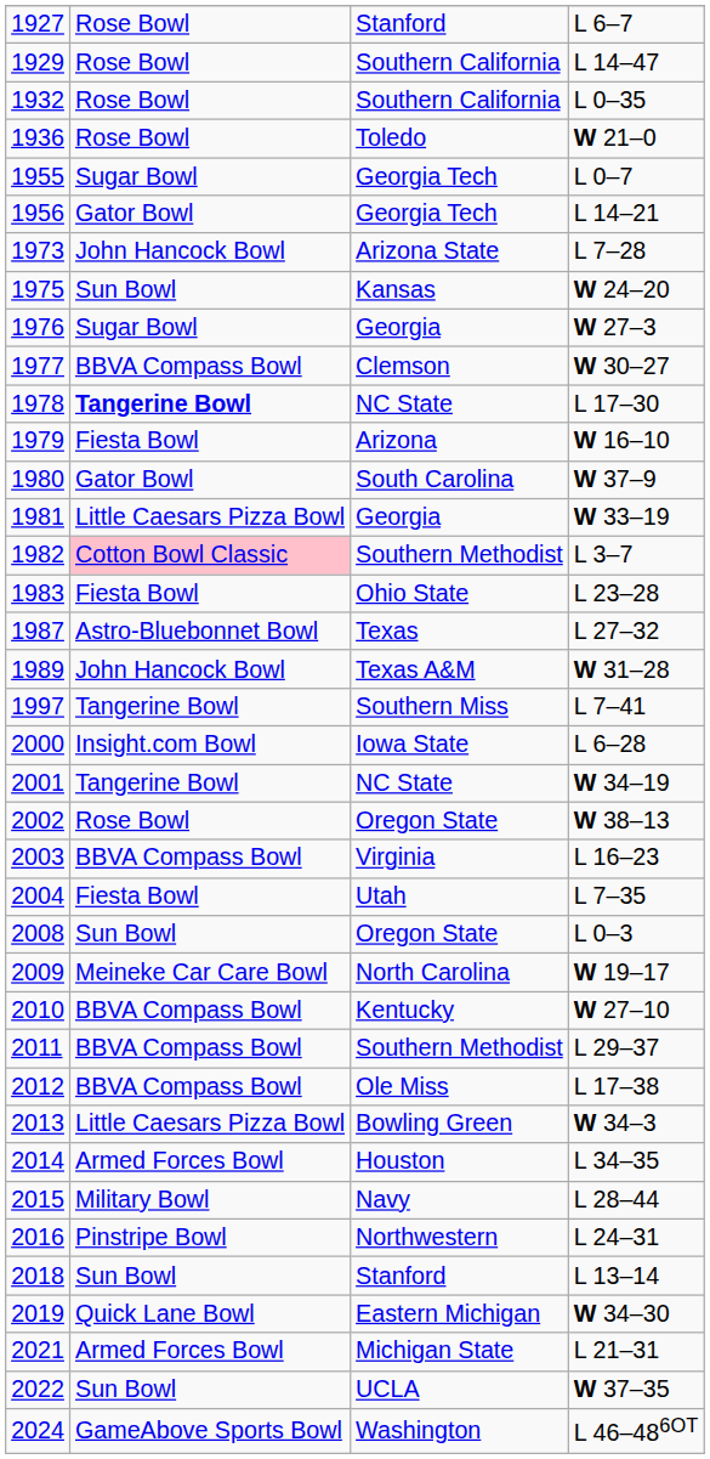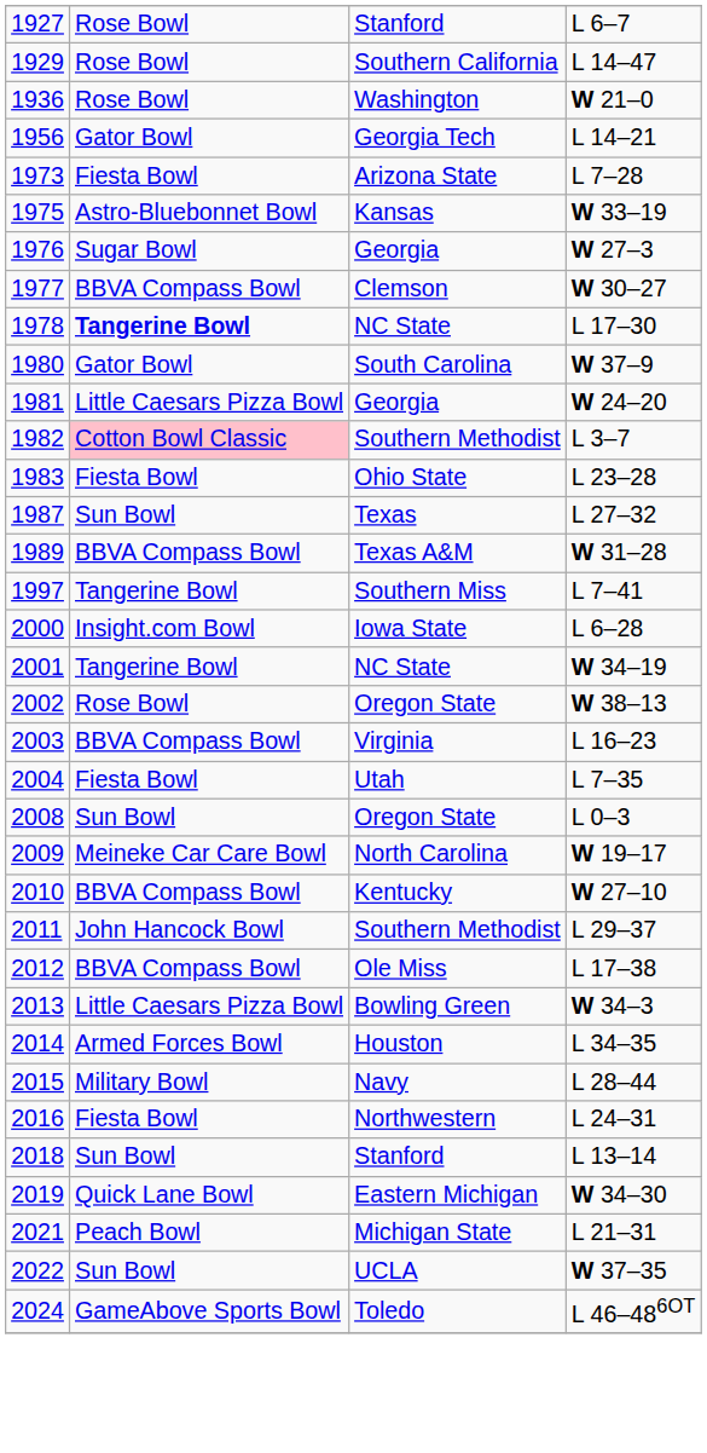 <table class="wikitable">
 <tr>
 </tr>
 <tr>
 <td><a href='#'>1927</a></td>
 <td><a href='#'>Rose Bowl</a></td>
 <td><a href='#'>Stanford</a></td>
 <td>L 6–7</td>
 </tr>
 <tr>
 <td><a href='#'>1929</a></td>
 <td><a href='#'>Rose Bowl</a></td>
 <td><a href='#'>Southern California</a></td>
 <td>L 14–47</td>
 </tr>
 <tr>
-<td><a href='#'>1932</a></td>
-<td><a href='#'>Rose Bowl</a></td>
-<td><a href='#'>Southern California</a></td>
-<td>L 0–35</td>
-</tr>
-<tr>
 <td><a href='#'>1936</a></td>
 <td><a href='#'>Rose Bowl</a></td>
-<td><a href='#'>Toledo</a></td>
+<td><a href='#'>Washington</a></td>
 <td><strong>W</strong> 21–0</td>
-</tr>
-<tr>
-<td><a href='#'>1955</a></td>
-<td><a href='#'>Sugar Bowl</a></td>
-<td><a href='#'>Georgia Tech</a></td>
-<td>L 0–7</td>
 </tr>
 <tr>
 <td><a href='#'>1956</a></td>
 <td><a href='#'>Gator Bowl</a></td>
 <td><a href='#'>Georgia Tech</a></td>
 <td>L 14–21</td>
 </tr>
 <tr>
 <td><a href='#'>1973</a></td>
-<td><a href='#'>John Hancock Bowl</a></td>
+<td><a href='#'>Fiesta Bowl</a></td>
 <td><a href='#'>Arizona State</a></td>
 <td>L 7–28</td>
 </tr>
 <tr>
 <td><a href='#'>1975</a></td>
-<td><a href='#'>Sun Bowl</a></td>
+<td><a href='#'>Astro-Bluebonnet Bowl</a></td>
 <td><a href='#'>Kansas</a></td>
-<td><strong>W</strong> 24–20</td>
+<td><strong>W</strong> 33–19</td>
 </tr>
 <tr>
 <td><a href='#'>1976</a></td>
 <td><a href='#'>Sugar Bowl</a></td>
 <td><a href='#'>Georgia</a></td>
 <td><strong>W</strong> 27–3</td>
 </tr>
 <tr>
 <td><a href='#'>1977</a></td>
 <td><a href='#'>BBVA Compass Bowl</a></td>
 <td><a href='#'>Clemson</a></td>
 <td><strong>W</strong> 30–27</td>
 </tr>
 <tr>
 <td><a href='#'>1978</a></td>
 <td><strong><a href='#'>Tangerine Bowl</a></strong></td>
 <td><a href='#'>NC State</a></td>
 <td>L 17–30</td>
 </tr>
 <tr>
-<td><a href='#'>1979</a></td>
-<td><a href='#'>Fiesta Bowl</a></td>
-<td><a href='#'>Arizona</a></td>
-<td><strong>W</strong> 16–10</td>
-</tr>
-<tr>
 <td><a href='#'>1980</a></td>
 <td><a href='#'>Gator Bowl</a></td>
 <td><a href='#'>South Carolina</a></td>
 <td><strong>W</strong> 37–9</td>
 </tr>
 <tr>
 <td><a href='#'>1981</a></td>
 <td><a href='#'>Little Caesars Pizza Bowl</a></td>
 <td><a href='#'>Georgia</a></td>
-<td><strong>W</strong> 33–19</td>
+<td><strong>W</strong> 24–20</td>
 </tr>
 <tr>
 <td><a href='#'>1982</a></td>
 <td style="background: pink;"><a href='#'>Cotton Bowl Classic</a></td>
 <td><a href='#'>Southern Methodist</a></td>
 <td>L 3–7</td>
 </tr>
 <tr>
 <td><a href='#'>1983</a></td>
 <td><a href='#'>Fiesta Bowl</a></td>
 <td><a href='#'>Ohio State</a></td>
 <td>L 23–28</td>
 </tr>
 <tr>
 <td><a href='#'>1987</a></td>
-<td><a href='#'>Astro-Bluebonnet Bowl</a></td>
+<td><a href='#'>Sun Bowl</a></td>
 <td><a href='#'>Texas</a></td>
 <td>L 27–32</td>
 </tr>
 <tr>
 <td><a href='#'>1989</a></td>
-<td><a href='#'>John Hancock Bowl</a></td>
+<td><a href='#'>BBVA Compass Bowl</a></td>
 <td><a href='#'>Texas A&M</a></td>
 <td><strong>W</strong> 31–28</td>
 </tr>
 <tr>
 <td><a href='#'>1997</a></td>
 <td><a href='#'>Tangerine Bowl</a></td>
 <td><a href='#'>Southern Miss</a></td>
 <td>L 7–41</td>
 </tr>
 <tr>
 <td><a href='#'>2000</a></td>
 <td><a href='#'>Insight.com Bowl</a></td>
 <td><a href='#'>Iowa State</a></td>
 <td>L 6–28</td>
 </tr>
 <tr>
 <td><a href='#'>2001</a></td>
 <td><a href='#'>Tangerine Bowl</a></td>
 <td><a href='#'>NC State</a></td>
 <td><strong>W</strong> 34–19</td>
 </tr>
 <tr>
 <td><a href='#'>2002</a></td>
 <td><a href='#'>Rose Bowl</a></td>
 <td><a href='#'>Oregon State</a></td>
 <td><strong>W</strong> 38–13</td>
 </tr>
 <tr>
 <td><a href='#'>2003</a></td>
 <td><a href='#'>BBVA Compass Bowl</a></td>
 <td><a href='#'>Virginia</a></td>
 <td>L 16–23</td>
 </tr>
 <tr>
 <td><a href='#'>2004</a></td>
 <td><a href='#'>Fiesta Bowl</a></td>
 <td><a href='#'>Utah</a></td>
 <td>L 7–35</td>
 </tr>
 <tr>
 <td><a href='#'>2008</a></td>
 <td><a href='#'>Sun Bowl</a></td>
 <td><a href='#'>Oregon State</a></td>
 <td>L 0–3</td>
 </tr>
 <tr>
 <td><a href='#'>2009</a></td>
 <td><a href='#'>Meineke Car Care Bowl</a></td>
 <td><a href='#'>North Carolina</a></td>
 <td><strong>W</strong> 19–17</td>
 </tr>
 <tr>
 <td><a href='#'>2010</a></td>
 <td><a href='#'>BBVA Compass Bowl</a></td>
 <td><a href='#'>Kentucky</a></td>
 <td><strong>W</strong> 27–10</td>
 </tr>
 <tr>
 <td><a href='#'>2011</a></td>
-<td><a href='#'>BBVA Compass Bowl</a></td>
+<td><a href='#'>John Hancock Bowl</a></td>
 <td><a href='#'>Southern Methodist</a></td>
 <td>L 29–37</td>
 </tr>
 <tr>
 <td><a href='#'>2012</a></td>
 <td><a href='#'>BBVA Compass Bowl</a></td>
 <td><a href='#'>Ole Miss</a></td>
 <td>L 17–38</td>
 </tr>
 <tr>
 <td><a href='#'>2013</a></td>
 <td><a href='#'>Little Caesars Pizza Bowl</a></td>
 <td><a href='#'>Bowling Green</a></td>
 <td><strong>W</strong> 34–3</td>
 </tr>
 <tr>
 <td><a href='#'>2014</a></td>
 <td><a href='#'>Armed Forces Bowl</a></td>
 <td><a href='#'>Houston</a></td>
 <td>L 34–35</td>
 </tr>
 <tr>
 <td><a href='#'>2015</a></td>
 <td><a href='#'>Military Bowl</a></td>
 <td><a href='#'>Navy</a></td>
 <td>L 28–44</td>
 </tr>
 <tr>
 <td><a href='#'>2016</a></td>
-<td><a href='#'>Pinstripe Bowl</a></td>
+<td><a href='#'>Fiesta Bowl</a></td>
 <td><a href='#'>Northwestern</a></td>
 <td>L 24–31</td>
 </tr>
 <tr>
 <td><a href='#'>2018</a></td>
 <td><a href='#'>Sun Bowl</a></td>
 <td><a href='#'>Stanford</a></td>
 <td>L 13–14</td>
 </tr>
 <tr>
 <td><a href='#'>2019</a></td>
 <td><a href='#'>Quick Lane Bowl</a></td>
 <td><a href='#'>Eastern Michigan</a></td>
 <td><strong>W</strong> 34–30</td>
 </tr>
 <tr>
 <td><a href='#'>2021</a></td>
-<td><a href='#'>Armed Forces Bowl</a></td>
+<td><a href='#'>Peach Bowl</a></td>
 <td><a href='#'>Michigan State</a></td>
 <td>L 21–31</td>
 </tr>
 <tr>
 <td><a href='#'>2022</a></td>
 <td><a href='#'>Sun Bowl</a></td>
 <td><a href='#'>UCLA</a></td>
 <td><strong>W</strong> 37–35</td>
 </tr>
 <tr>
 <td><a href='#'>2024</a></td>
 <td><a href='#'>GameAbove Sports Bowl</a></td>
-<td><a href='#'>Washington</a></td>
+<td><a href='#'>Toledo</a></td>
 <td>L 46–48<sup>6OT</sup></td>
 </tr>
 <tr>
 </tr>
 </table>
